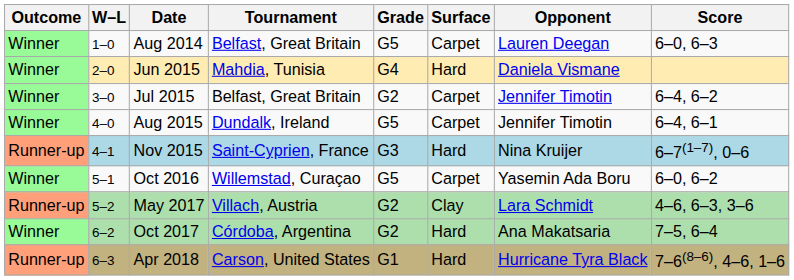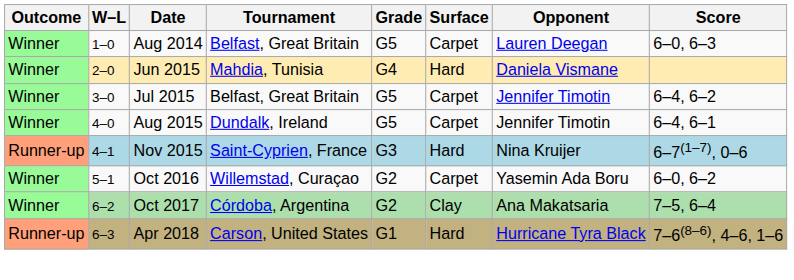 <table class="sortable wikitable" style=font-size:97%>
 <tr>
 <th>Outcome</th>
 <th class="unsortable">W–L</th>
 <th>Date</th>
 <th>Tournament</th>
 <th>Grade</th>
 <th>Surface</th>
 <th>Opponent</th>
 <th class="unsortable">Score</th>
 </tr>
 <tr>
 <td bgcolor="98FB98">Winner</td>
 <td><small>1–0</small></td>
 <td>Aug 2014</td>
 <td><a href='#'>Belfast</a>, Great Britain</td>
 <td>G5</td>
 <td>Carpet</td>
 <td> <a href='#'>Lauren Deegan</a></td>
 <td>6–0, 6–3</td>
 </tr>
 <tr bgcolor=#ffecb2>
 <td bgcolor="98FB98">Winner</td>
 <td><small>2–0</small></td>
 <td>Jun 2015</td>
 <td><a href='#'>Mahdia</a>, Tunisia</td>
 <td>G4</td>
 <td>Hard</td>
 <td> <a href='#'>Daniela Vismane</a></td>
 <td></td>
 </tr>
 <tr>
 <td bgcolor="98FB98">Winner</td>
 <td><small>3–0</small></td>
 <td>Jul 2015</td>
 <td>Belfast, Great Britain</td>
-<td>G2</td>
+<td>G5</td>
 <td>Carpet</td>
 <td> <a href='#'>Jennifer Timotin</a></td>
 <td>6–4, 6–2</td>
 </tr>
 <tr>
 <td bgcolor="98FB98">Winner</td>
 <td><small>4–0</small></td>
 <td>Aug 2015</td>
 <td><a href='#'>Dundalk</a>, Ireland</td>
 <td>G5</td>
 <td>Carpet</td>
 <td> Jennifer Timotin</td>
 <td>6–4, 6–1</td>
 </tr>
 <tr bgcolor="lightblue">
 <td style="background:#ffa07a;">Runner-up</td>
 <td><small>4–1</small></td>
 <td>Nov 2015</td>
 <td><a href='#'>Saint-Cyprien</a>, France</td>
 <td>G3</td>
 <td>Hard</td>
 <td> Nina Kruijer</td>
 <td>6–7<sup>(1–7)</sup>, 0–6</td>
 </tr>
 <tr>
 <td bgcolor="98FB98">Winner</td>
 <td><small>5–1</small></td>
 <td>Oct 2016</td>
 <td><a href='#'>Willemstad</a>, Curaçao</td>
-<td>G5</td>
+<td>G2</td>
 <td>Carpet</td>
 <td> Yasemin Ada Boru</td>
 <td>6–0, 6–2</td>
-</tr>
-<tr bgcolor="#ADDFAD">
-<td style="background:#ffa07a;">Runner-up</td>
-<td><small>5–2</small></td>
-<td>May 2017</td>
-<td><a href='#'>Villach</a>, Austria</td>
-<td>G2</td>
-<td>Clay</td>
-<td> <a href='#'>Lara Schmidt</a></td>
-<td>4–6, 6–3, 3–6</td>
 </tr>
 <tr bgcolor="#ADDFAD">
 <td bgcolor="98FB98">Winner</td>
 <td><small>6–2</small></td>
 <td>Oct 2017</td>
 <td><a href='#'>Córdoba</a>, Argentina</td>
 <td>G2</td>
-<td>Hard</td>
+<td>Clay</td>
 <td> Ana Makatsaria</td>
 <td>7–5, 6–4</td>
 </tr>
 <tr bgcolor=#C2B280>
 <td style="background:#ffa07a;">Runner-up</td>
 <td><small>6–3</small></td>
 <td>Apr 2018</td>
 <td><a href='#'>Carson</a>, United States</td>
 <td>G1</td>
 <td>Hard</td>
 <td> <a href='#'>Hurricane Tyra Black</a></td>
 <td>7–6<sup>(8–6)</sup>, 4–6, 1–6</td>
 </tr>
 </table>
